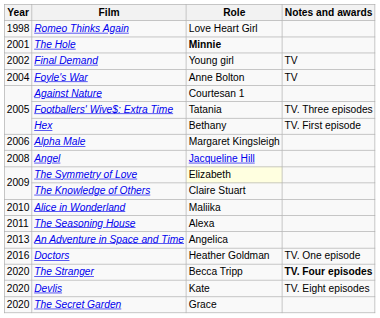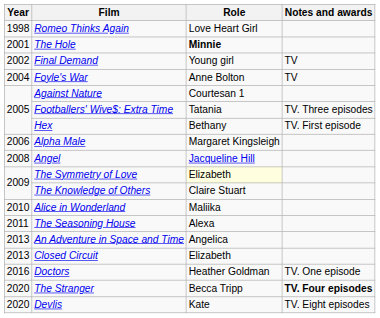 <table class="wikitable">
 <tr>
 <th>Year</th>
 <th>Film</th>
 <th>Role</th>
 <th>Notes and awards</th>
 </tr>
 <tr>
 <td>1998</td>
 <td><em><a href='#'>Romeo Thinks Again</a></em></td>
 <td>Love Heart Girl</td>
 <td></td>
 </tr>
 <tr>
 <td>2001</td>
 <td><em><a href='#'>The Hole</a></em></td>
 <td><strong>Minnie</strong></td>
 <td></td>
 </tr>
 <tr>
 <td>2002</td>
 <td><em><a href='#'>Final Demand</a></em></td>
 <td>Young girl</td>
 <td>TV</td>
 </tr>
 <tr>
 <td>2004</td>
 <td><em><a href='#'>Foyle's War</a></em></td>
 <td>Anne Bolton</td>
 <td>TV</td>
 </tr>
 <tr>
 <td rowspan=3>2005</td>
 <td><em><a href='#'>Against Nature</a></em></td>
 <td>Courtesan 1</td>
 <td></td>
 </tr>
 <tr>
 <td><em><a href='#'>Footballers' Wive$: Extra Time</a></em></td>
 <td>Tatania</td>
 <td>TV. Three episodes</td>
 </tr>
 <tr>
 <td><em><a href='#'>Hex</a></em></td>
 <td>Bethany</td>
 <td>TV. First episode</td>
 </tr>
 <tr>
 <td>2006</td>
 <td><em><a href='#'>Alpha Male</a></em></td>
 <td>Margaret Kingsleigh</td>
 <td></td>
 </tr>
 <tr>
 <td>2008</td>
 <td><em><a href='#'>Angel</a></em></td>
 <td><a href='#'>Jacqueline Hill</a></td>
 <td></td>
 </tr>
 <tr>
 <td rowspan=2>2009</td>
 <td><em><a href='#'>The Symmetry of Love</a></em></td>
 <td style="background: lightyellow;">Elizabeth</td>
 <td></td>
 </tr>
 <tr>
 <td><em><a href='#'>The Knowledge of Others</a></em></td>
 <td>Claire Stuart</td>
 <td></td>
 </tr>
 <tr>
 <td>2010</td>
 <td><em><a href='#'>Alice in Wonderland</a></em></td>
 <td>Maliika</td>
 <td></td>
 </tr>
 <tr>
 <td>2011</td>
 <td><em><a href='#'>The Seasoning House</a></em></td>
 <td>Alexa</td>
 <td></td>
 </tr>
 <tr>
 <td>2013</td>
 <td><em><a href='#'>An Adventure in Space and Time</a></em></td>
 <td>Angelica</td>
 <td></td>
 </tr>
 <tr>
+<td>2013</td>
+<td><em><a href='#'>Closed Circuit</a></em></td>
+<td>Elizabeth</td>
+<td></td>
+</tr>
+<tr>
 <td>2016</td>
 <td><em><a href='#'>Doctors</a></em></td>
 <td>Heather Goldman</td>
 <td>TV. One episode</td>
 </tr>
 <tr>
 <td>2020</td>
 <td><em><a href='#'>The Stranger</a></em></td>
 <td>Becca Tripp</td>
 <td><strong>TV. Four episodes</strong></td>
 </tr>
 <tr>
 <td>2020</td>
 <td><em><a href='#'>Devlis</a></em></td>
 <td>Kate</td>
 <td>TV. Eight episodes</td>
 </tr>
-<tr>
-<td>2020</td>
-<td><em><a href='#'>The Secret Garden</a></em></td>
-<td>Grace</td>
-<td></td>
-</tr>
 </table>
